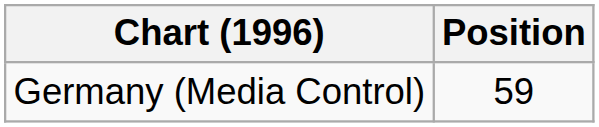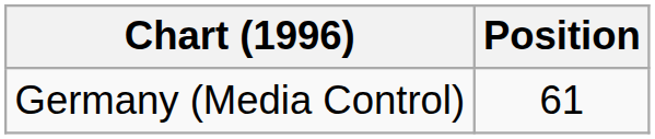 <table class="wikitable">
 <tr>
 <th>Chart (1996)</th>
 <th>Position</th>
 </tr>
 <tr>
 <td>Germany (Media Control)</td>
-<td align="center">59</td>
+<td align="center">61</td>
 </tr>
 </table>
